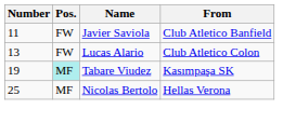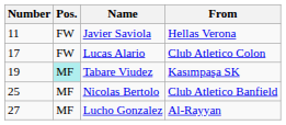 <table class="wikitable">
 <tr>
 <th>Number</th>
 <th>Pos.</th>
 <th>Name</th>
 <th>From</th>
 </tr>
 <tr>
 <td>11</td>
 <td>FW</td>
 <td> <a href='#'>Javier Saviola</a></td>
-<td> <a href='#'>Club Atletico Banfield</a></td>
+<td> <a href='#'>Hellas Verona</a></td>
 </tr>
 <tr>
-<td>13</td>
+<td>17</td>
 <td>FW</td>
 <td> <a href='#'>Lucas Alario</a></td>
 <td> <a href='#'>Club Atletico Colon</a></td>
 </tr>
 <tr>
 <td>19</td>
 <td style="background: paleturquoise;">MF</td>
 <td> <a href='#'>Tabare Viudez</a></td>
 <td> <a href='#'>Kasımpaşa SK</a></td>
 </tr>
 <tr>
 <td>25</td>
 <td>MF</td>
 <td> <a href='#'>Nicolas Bertolo</a></td>
-<td> <a href='#'>Hellas Verona</a></td>
+<td> <a href='#'>Club Atletico Banfield</a></td>
+</tr>
+<tr>
+<td>27</td>
+<td>MF</td>
+<td> <a href='#'>Lucho Gonzalez</a></td>
+<td> <a href='#'>Al-Rayyan</a></td>
 </tr>
 </table>
